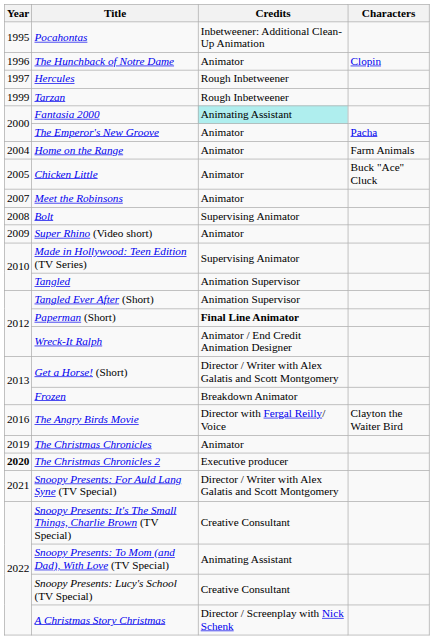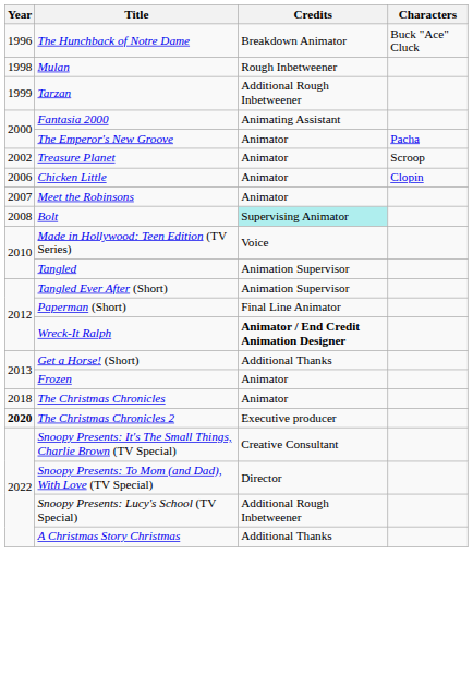 <table class="wikitable sortable">
 <tr>
 <th>Year</th>
 <th>Title</th>
 <th>Credits</th>
 <th>Characters</th>
 </tr>
 <tr>
-<td>1995</td>
-<td><em><a href='#'>Pocahontas</a></em></td>
-<td>Inbetweener: Additional Clean-Up Animation</td>
-<td></td>
+<td>1996</td>
+<td><em><a href='#'>The Hunchback of Notre Dame</a></em></td>
+<td>Breakdown Animator</td>
+<td>Buck "Ace" Cluck</td>
 </tr>
 <tr>
-<td>1996</td>
-<td><em><a href='#'>The Hunchback of Notre Dame</a></em></td>
-<td>Animator</td>
-<td><a href='#'>Clopin</a></td>
-</tr>
-<tr>
-<td>1997</td>
-<td><em><a href='#'>Hercules</a></em></td>
+<td>1998</td>
+<td><em><a href='#'>Mulan</a></em></td>
 <td>Rough Inbetweener</td>
 <td></td>
 </tr>
 <tr>
 <td>1999</td>
 <td><em><a href='#'>Tarzan</a></em></td>
-<td>Rough Inbetweener</td>
+<td>Additional Rough Inbetweener</td>
 <td></td>
 </tr>
 <tr>
 <td rowspan="2">2000</td>
 <td><em><a href='#'>Fantasia 2000</a></em></td>
-<td style="background: paleturquoise;">Animating Assistant</td>
+<td>Animating Assistant</td>
 <td></td>
 </tr>
 <tr>
 <td><em><a href='#'>The Emperor's New Groove</a></em></td>
 <td>Animator</td>
 <td><a href='#'>Pacha</a></td>
 </tr>
 <tr>
-<td>2004</td>
-<td><em><a href='#'>Home on the Range</a></em></td>
+<td>2002</td>
+<td><em><a href='#'>Treasure Planet</a></em></td>
 <td>Animator</td>
-<td>Farm Animals</td>
+<td>Scroop</td>
 </tr>
 <tr>
-<td>2005</td>
+<td>2006</td>
 <td><em><a href='#'>Chicken Little</a></em></td>
 <td>Animator</td>
-<td>Buck "Ace" Cluck</td>
+<td><a href='#'>Clopin</a></td>
 </tr>
 <tr>
 <td>2007</td>
 <td><em><a href='#'>Meet the Robinsons</a></em></td>
 <td>Animator</td>
 <td></td>
 </tr>
 <tr>
 <td>2008</td>
 <td><em><a href='#'>Bolt</a></em></td>
-<td>Supervising Animator</td>
-<td></td>
-</tr>
-<tr>
-<td>2009</td>
-<td><em><a href='#'>Super Rhino</a></em> (Video short)</td>
-<td>Animator</td>
+<td style="background: paleturquoise;">Supervising Animator</td>
 <td></td>
 </tr>
 <tr>
 <td rowspan="2">2010</td>
 <td><em><a href='#'>Made in Hollywood: Teen Edition</a></em> (TV Series)</td>
-<td>Supervising Animator</td>
+<td>Voice</td>
 <td Himself - ></td>
 </tr>
 <tr>
 <td><em><a href='#'>Tangled</a></em></td>
 <td>Animation Supervisor</td>
 <td></td>
 </tr>
 <tr>
 <td rowspan="3">2012</td>
 <td><em><a href='#'>Tangled Ever After</a></em> (Short)</td>
 <td>Animation Supervisor</td>
 <td></td>
 </tr>
 <tr>
 <td><em><a href='#'>Paperman</a></em> (Short)</td>
-<td><strong>Final Line Animator</strong></td>
+<td>Final Line Animator</td>
 <td></td>
 </tr>
 <tr>
 <td><em><a href='#'>Wreck-It Ralph</a></em></td>
-<td>Animator / End Credit Animation Designer</td>
+<td><strong>Animator / End Credit Animation Designer</strong></td>
 <td></td>
 </tr>
 <tr>
 <td rowspan="2">2013</td>
 <td><em><a href='#'>Get a Horse!</a></em> (Short)</td>
-<td>Director / Writer with Alex Galatis and Scott Montgomery</td>
+<td>Additional Thanks</td>
 <td></td>
 </tr>
 <tr>
 <td><em><a href='#'>Frozen</a></em></td>
-<td>Breakdown Animator</td>
+<td>Animator</td>
 <td></td>
 </tr>
 <tr>
-<td>2016</td>
-<td><em><a href='#'>The Angry Birds Movie</a></em></td>
-<td>Director with <a href='#'>Fergal Reilly</a>/ Voice</td>
-<td>Clayton the Waiter Bird</td>
-</tr>
-<tr>
-<td>2019</td>
+<td>2018</td>
 <td><em><a href='#'>The Christmas Chronicles</a></em></td>
 <td>Animator</td>
 <td></td>
 </tr>
 <tr>
 <td><strong>2020</strong></td>
 <td><em><a href='#'>The Christmas Chronicles 2</a></em></td>
 <td>Executive producer</td>
 <td></td>
 </tr>
 <tr>
-<td>2021</td>
-<td><em><a href='#'>Snoopy Presents: For Auld Lang Syne</a></em> (TV Special)</td>
-<td>Director / Writer with Alex Galatis and Scott Montgomery</td>
-<td></td>
-</tr>
-<tr>
 <td rowspan="4">2022</td>
 <td><em><a href='#'>Snoopy Presents: It's The Small Things, Charlie Brown</a></em> (TV Special)</td>
 <td>Creative Consultant</td>
 <td></td>
 </tr>
 <tr>
 <td><em><a href='#'>Snoopy Presents: To Mom (and Dad), With Love</a></em> (TV Special)</td>
-<td>Animating Assistant</td>
+<td>Director</td>
 <td></td>
 </tr>
 <tr>
 <td><em>Snoopy Presents: Lucy's School</em> (TV Special)</td>
-<td>Creative Consultant</td>
+<td>Additional Rough Inbetweener</td>
 <td></td>
 </tr>
 <tr>
 <td><em><a href='#'>A Christmas Story Christmas</a></em></td>
-<td>Director / Screenplay with <a href='#'>Nick Schenk</a></td>
+<td>Additional Thanks</td>
 <td></td>
 </tr>
 </table>
